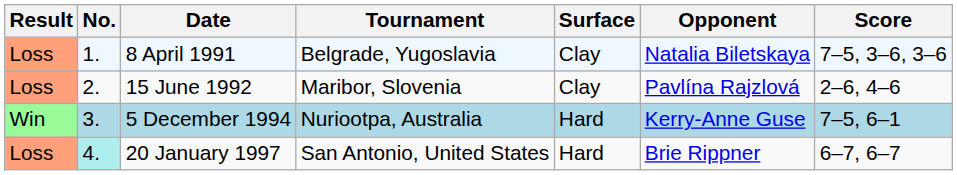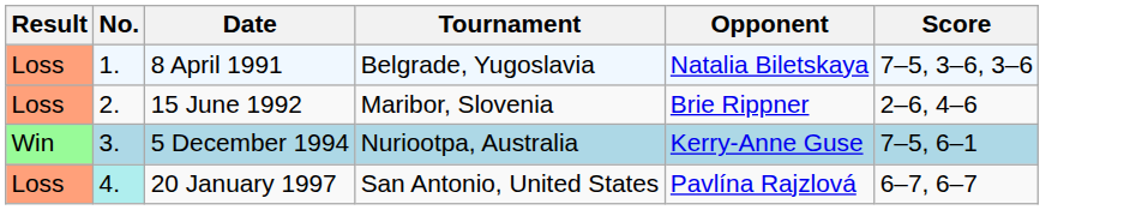 <table class="sortable wikitable">
 <tr>
 <th>Result</th>
 <th>No.</th>
 <th>Date</th>
 <th>Tournament</th>
-<th>Surface</th>
 <th>Opponent</th>
 <th>Score</th>
 </tr>
 <tr bgcolor="#f0f8ff">
 <td style="background:#ffa07a;">Loss</td>
 <td>1.</td>
 <td>8 April 1991</td>
 <td>Belgrade, Yugoslavia</td>
-<td>Clay</td>
 <td> <a href='#'>Natalia Biletskaya</a></td>
 <td>7–5, 3–6, 3–6</td>
 </tr>
 <tr>
 <td style="background:#ffa07a;">Loss</td>
 <td>2.</td>
 <td>15 June 1992</td>
 <td>Maribor, Slovenia</td>
-<td>Clay</td>
-<td> <a href='#'>Pavlína Rajzlová</a></td>
+<td> <a href='#'>Brie Rippner</a></td>
 <td>2–6, 4–6</td>
 </tr>
 <tr bgcolor="lightblue">
 <td style="background:#98fb98;">Win</td>
 <td>3.</td>
 <td>5 December 1994</td>
 <td>Nuriootpa, Australia</td>
-<td>Hard</td>
 <td> <a href='#'>Kerry-Anne Guse</a></td>
 <td>7–5, 6–1</td>
 </tr>
 <tr>
 <td style="background:#ffa07a;">Loss</td>
 <td style="background: paleturquoise;">4.</td>
 <td>20 January 1997</td>
 <td>San Antonio, United States</td>
-<td>Hard</td>
-<td> <a href='#'>Brie Rippner</a></td>
+<td> <a href='#'>Pavlína Rajzlová</a></td>
 <td>6–7, 6–7</td>
 </tr>
 </table>
